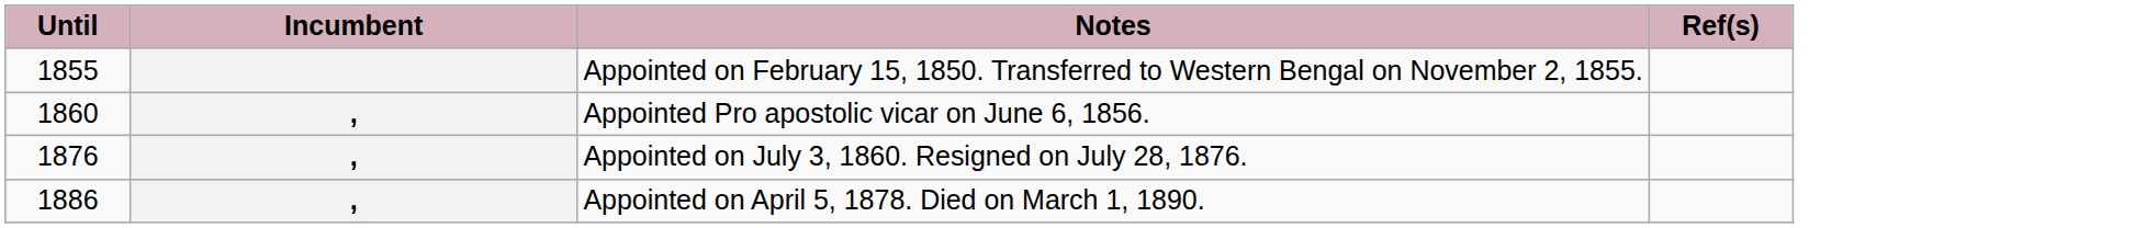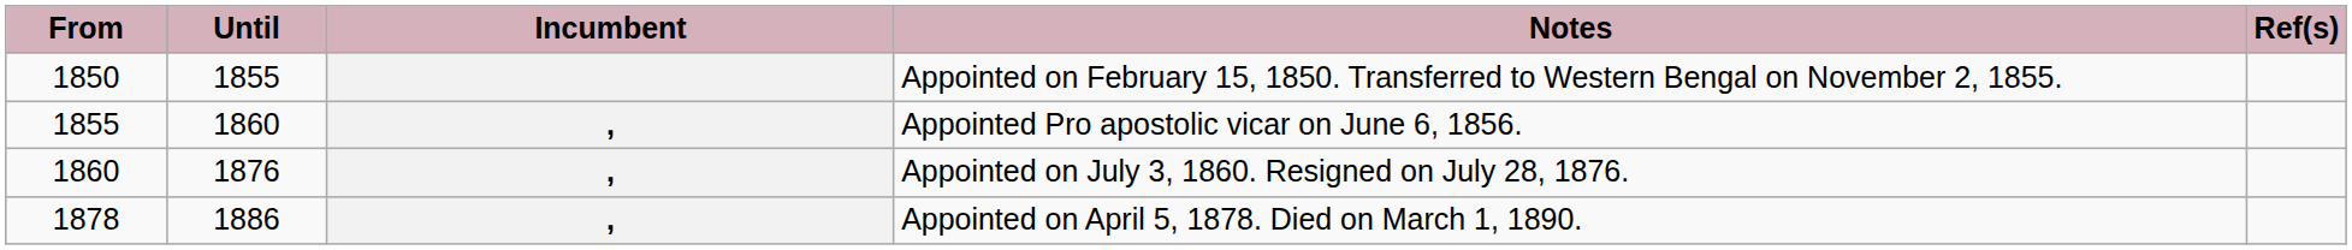 <table class="wikitable sortable plainrowheaders" style="text-align:center;">
 <tr>
+<th scope="col" style="background-color: #D4B1BB; width: 7%">From</th>
 <th scope="col" style="background-color: #D4B1BB; width: 7%">Until</th>
 <th scope="col" style="background-color: #D4B1BB; width: 25%">Incumbent</th>
 <th scope="col" style="background-color: #D4B1BB; width: 60%" class="unsortable">Notes</th>
 <th scope="col" style="background-color: #D4B1BB" class="unsortable">Ref(s)</th>
 </tr>
 <tr>
+<td>1850</td>
 <td>1855</td>
 <th scope="row"></th>
 <td style="text-align:left">Appointed on February 15, 1850. Transferred to Western Bengal on November 2, 1855.</td>
 <td></td>
 </tr>
 <tr>
+<td>1855</td>
 <td>1860</td>
 <th scope="row">, </th>
 <td style="text-align:left">Appointed Pro apostolic vicar on June 6, 1856.</td>
 <td></td>
 </tr>
 <tr>
+<td>1860</td>
 <td>1876</td>
 <th scope="row">, </th>
 <td style="text-align:left">Appointed on July 3, 1860. Resigned on July 28, 1876.</td>
 <td></td>
 </tr>
 <tr>
+<td>1878</td>
 <td>1886</td>
 <th scope="row">, </th>
 <td style="text-align:left">Appointed on April 5, 1878. Died on March 1, 1890.</td>
 <td></td>
 </tr>
 </table>
